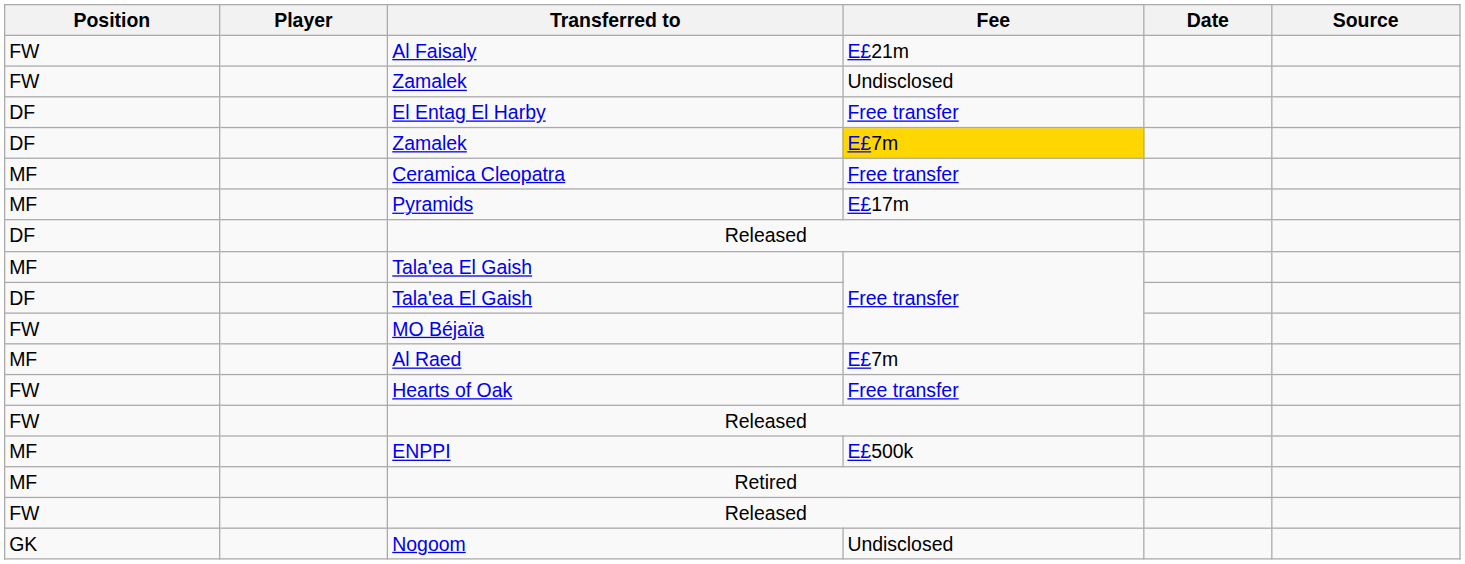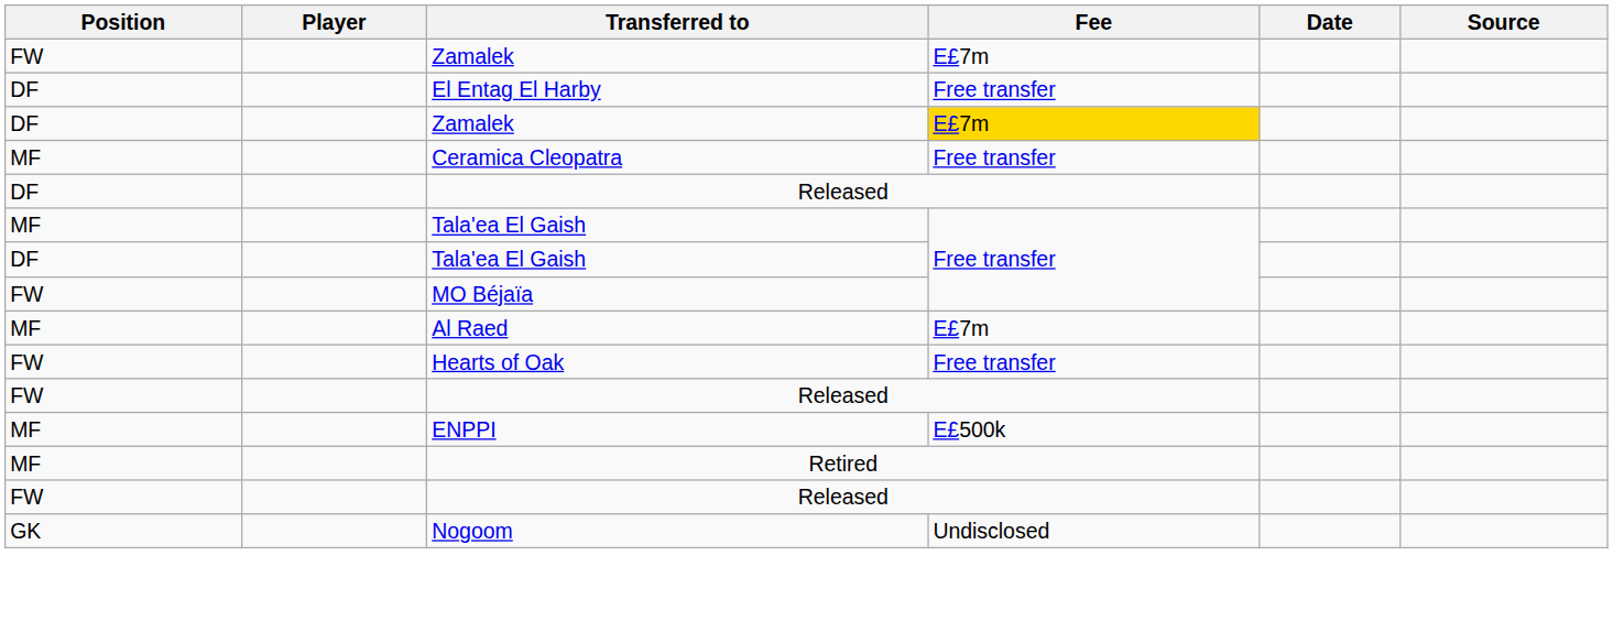 <table class="wikitable sortable" style="width:90%; text-align:center; font-size:95%; text-align:left">
 <tr>
 <th>Position</th>
 <th>Player</th>
 <th>Transferred to</th>
 <th>Fee</th>
 <th>Date</th>
 <th>Source</th>
 </tr>
 <tr>
 <td>FW</td>
 <td></td>
-<td> <a href='#'>Al Faisaly</a></td>
-<td><a href='#'>E£</a>21m</td>
-<td></td>
-<td></td>
-</tr>
-<tr>
-<td>FW</td>
-<td></td>
 <td> <a href='#'>Zamalek</a></td>
-<td>Undisclosed</td>
+<td><a href='#'>E£</a>7m</td>
 <td></td>
 <td></td>
 </tr>
 <tr>
 <td>DF</td>
 <td></td>
 <td> <a href='#'>El Entag El Harby</a></td>
 <td><a href='#'>Free transfer</a></td>
 <td></td>
 <td></td>
 </tr>
 <tr>
 <td>DF</td>
 <td></td>
 <td> <a href='#'>Zamalek</a></td>
 <td style="background: gold;"><a href='#'>E£</a>7m</td>
 <td></td>
 <td></td>
 </tr>
 <tr>
 <td>MF</td>
 <td></td>
 <td> <a href='#'>Ceramica Cleopatra</a></td>
 <td><a href='#'>Free transfer</a></td>
-<td></td>
-<td></td>
-</tr>
-<tr>
-<td>MF</td>
-<td></td>
-<td> <a href='#'>Pyramids</a></td>
-<td><a href='#'>E£</a>17m</td>
 <td></td>
 <td></td>
 </tr>
 <tr>
 <td>DF</td>
 <td></td>
 <td colspan=2 style="text-align:center;">Released</td>
 <td></td>
 <td></td>
 </tr>
 <tr>
 <td>MF</td>
 <td></td>
 <td> <a href='#'>Tala'ea El Gaish</a></td>
 <td rowspan=3><a href='#'>Free transfer</a></td>
 <td></td>
 <td></td>
 </tr>
 <tr>
 <td>DF</td>
 <td></td>
 <td> <a href='#'>Tala'ea El Gaish</a></td>
 <td></td>
 <td></td>
 </tr>
 <tr>
 <td>FW</td>
 <td></td>
 <td> <a href='#'>MO Béjaïa</a></td>
 <td></td>
 <td></td>
 </tr>
 <tr>
 <td>MF</td>
 <td></td>
 <td> <a href='#'>Al Raed</a></td>
 <td><a href='#'>E£</a>7m</td>
 <td></td>
 <td></td>
 </tr>
 <tr>
 <td>FW</td>
 <td></td>
 <td> <a href='#'>Hearts of Oak</a></td>
 <td><a href='#'>Free transfer</a></td>
 <td></td>
 <td></td>
 </tr>
 <tr>
 <td>FW</td>
 <td></td>
 <td colspan=2 style="text-align:center;">Released</td>
 <td></td>
 <td></td>
 </tr>
 <tr>
 <td>MF</td>
 <td></td>
 <td> <a href='#'>ENPPI</a></td>
 <td><a href='#'>E£</a>500k</td>
 <td></td>
 <td></td>
 </tr>
 <tr>
 <td>MF</td>
 <td></td>
 <td colspan=2 style="text-align:center;">Retired</td>
 <td></td>
 <td></td>
 </tr>
 <tr>
 <td>FW</td>
 <td></td>
 <td colspan=2 style="text-align:center;">Released</td>
 <td></td>
 <td></td>
 </tr>
 <tr>
 <td>GK</td>
 <td></td>
 <td> <a href='#'>Nogoom</a></td>
 <td>Undisclosed</td>
 <td></td>
 <td></td>
 </tr>
 </table>
